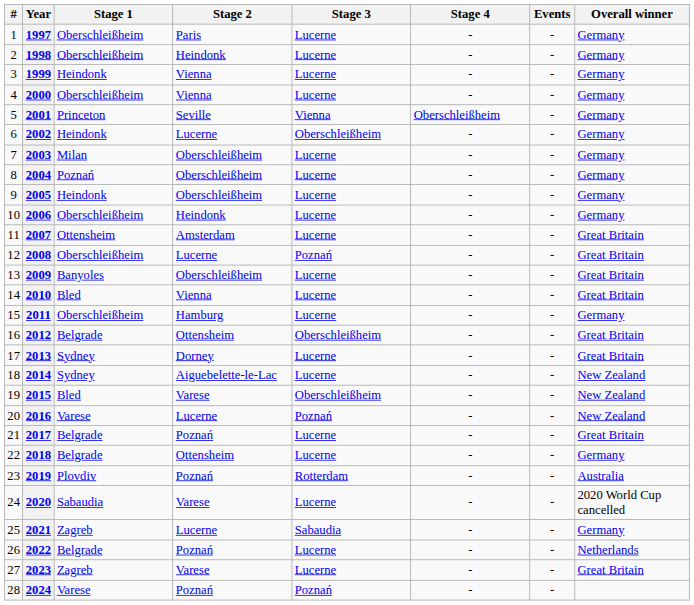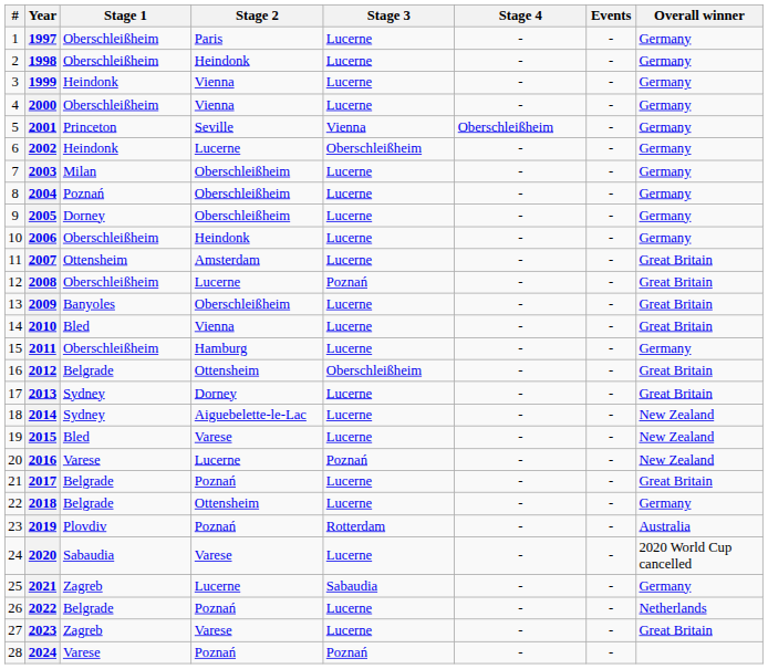 <table class="wikitable">
 <tr>
 <th>#</th>
 <th>Year</th>
 <th width=150>Stage 1</th>
 <th width=150>Stage 2</th>
 <th width=150>Stage 3</th>
 <th width=150>Stage 4</th>
 <th width=50>Events</th>
 <th width=150>Overall winner</th>
 </tr>
 <tr>
 <td align=center>1</td>
 <th><a href='#'>1997</a></th>
 <td> <a href='#'>Oberschleißheim</a></td>
 <td> <a href='#'>Paris</a></td>
 <td> <a href='#'>Lucerne</a></td>
 <td align=center>-</td>
 <td align=center>-</td>
 <td> <a href='#'>Germany</a></td>
 </tr>
 <tr>
 <td align=center>2</td>
 <th><a href='#'>1998</a></th>
 <td> <a href='#'>Oberschleißheim</a></td>
 <td> <a href='#'>Heindonk</a></td>
 <td> <a href='#'>Lucerne</a></td>
 <td align=center>-</td>
 <td align=center>-</td>
 <td> <a href='#'>Germany</a></td>
 </tr>
 <tr>
 <td align=center>3</td>
 <th><a href='#'>1999</a></th>
 <td> <a href='#'>Heindonk</a></td>
 <td> <a href='#'>Vienna</a></td>
 <td> <a href='#'>Lucerne</a></td>
 <td align=center>-</td>
 <td align=center>-</td>
 <td> <a href='#'>Germany</a></td>
 </tr>
 <tr>
 <td align=center>4</td>
 <th><a href='#'>2000</a></th>
 <td> <a href='#'>Oberschleißheim</a></td>
 <td> <a href='#'>Vienna</a></td>
 <td> <a href='#'>Lucerne</a></td>
 <td align=center>-</td>
 <td align=center>-</td>
 <td> <a href='#'>Germany</a></td>
 </tr>
 <tr>
 <td align=center>5</td>
 <th><a href='#'>2001</a></th>
 <td> <a href='#'>Princeton</a></td>
 <td> <a href='#'>Seville</a></td>
 <td> <a href='#'>Vienna</a></td>
 <td> <a href='#'>Oberschleißheim</a></td>
 <td align=center>-</td>
 <td> <a href='#'>Germany</a></td>
 </tr>
 <tr>
 <td align=center>6</td>
 <th><a href='#'>2002</a></th>
 <td> <a href='#'>Heindonk</a></td>
 <td> <a href='#'>Lucerne</a></td>
 <td> <a href='#'>Oberschleißheim</a></td>
 <td align=center>-</td>
 <td align=center>-</td>
 <td> <a href='#'>Germany</a></td>
 </tr>
 <tr>
 <td align=center>7</td>
 <th><a href='#'>2003</a></th>
 <td> <a href='#'>Milan</a></td>
 <td> <a href='#'>Oberschleißheim</a></td>
 <td> <a href='#'>Lucerne</a></td>
 <td align=center>-</td>
 <td align=center>-</td>
 <td> <a href='#'>Germany</a></td>
 </tr>
 <tr>
 <td align=center>8</td>
 <th><a href='#'>2004</a></th>
 <td> <a href='#'>Poznań</a></td>
 <td> <a href='#'>Oberschleißheim</a></td>
 <td> <a href='#'>Lucerne</a></td>
 <td align=center>-</td>
 <td align=center>-</td>
 <td> <a href='#'>Germany</a></td>
 </tr>
 <tr>
 <td align=center>9</td>
 <th><a href='#'>2005</a></th>
-<td> <a href='#'>Heindonk</a></td>
+<td> <a href='#'>Dorney</a></td>
 <td> <a href='#'>Oberschleißheim</a></td>
 <td> <a href='#'>Lucerne</a></td>
 <td align=center>-</td>
 <td align=center>-</td>
 <td> <a href='#'>Germany</a></td>
 </tr>
 <tr>
 <td align=center>10</td>
 <th><a href='#'>2006</a></th>
 <td> <a href='#'>Oberschleißheim</a></td>
 <td> <a href='#'>Heindonk</a></td>
 <td> <a href='#'>Lucerne</a></td>
 <td align=center>-</td>
 <td align=center>-</td>
 <td> <a href='#'>Germany</a></td>
 </tr>
 <tr>
 <td align=center>11</td>
 <th><a href='#'>2007</a></th>
 <td> <a href='#'>Ottensheim</a></td>
 <td> <a href='#'>Amsterdam</a></td>
 <td> <a href='#'>Lucerne</a></td>
 <td align=center>-</td>
 <td align=center>-</td>
 <td> <a href='#'>Great Britain</a></td>
 </tr>
 <tr>
 <td align=center>12</td>
 <th><a href='#'>2008</a></th>
 <td> <a href='#'>Oberschleißheim</a></td>
 <td> <a href='#'>Lucerne</a></td>
 <td> <a href='#'>Poznań</a></td>
 <td align=center>-</td>
 <td align=center>-</td>
 <td> <a href='#'>Great Britain</a></td>
 </tr>
 <tr>
 <td align=center>13</td>
 <th><a href='#'>2009</a></th>
 <td> <a href='#'>Banyoles</a></td>
 <td> <a href='#'>Oberschleißheim</a></td>
 <td> <a href='#'>Lucerne</a></td>
 <td align=center>-</td>
 <td align=center>-</td>
 <td> <a href='#'>Great Britain</a></td>
 </tr>
 <tr>
 <td align=center>14</td>
 <th><a href='#'>2010</a></th>
 <td> <a href='#'>Bled</a></td>
 <td> <a href='#'>Vienna</a></td>
 <td> <a href='#'>Lucerne</a></td>
 <td align=center>-</td>
 <td align=center>-</td>
 <td> <a href='#'>Great Britain</a></td>
 </tr>
 <tr>
 <td align=center>15</td>
 <th><a href='#'>2011</a></th>
 <td> <a href='#'>Oberschleißheim</a></td>
 <td> <a href='#'>Hamburg</a></td>
 <td> <a href='#'>Lucerne</a></td>
 <td align=center>-</td>
 <td align=center>-</td>
 <td> <a href='#'>Germany</a></td>
 </tr>
 <tr>
 <td align=center>16</td>
 <th><a href='#'>2012</a></th>
 <td> <a href='#'>Belgrade</a></td>
 <td> <a href='#'>Ottensheim</a></td>
 <td> <a href='#'>Oberschleißheim</a></td>
 <td align=center>-</td>
 <td align=center>-</td>
 <td> <a href='#'>Great Britain</a></td>
 </tr>
 <tr>
 <td align=center>17</td>
 <th><a href='#'>2013</a></th>
 <td> <a href='#'>Sydney</a></td>
 <td> <a href='#'>Dorney</a></td>
 <td> <a href='#'>Lucerne</a></td>
 <td align=center>-</td>
 <td align=center>-</td>
 <td> <a href='#'>Great Britain</a></td>
 </tr>
 <tr>
 <td align=center>18</td>
 <th><a href='#'>2014</a></th>
 <td> <a href='#'>Sydney</a></td>
 <td> <a href='#'>Aiguebelette-le-Lac</a></td>
 <td> <a href='#'>Lucerne</a></td>
 <td align=center>-</td>
 <td align=center>-</td>
 <td> <a href='#'>New Zealand</a></td>
 </tr>
 <tr>
 <td align=center>19</td>
 <th><a href='#'>2015</a></th>
 <td> <a href='#'>Bled</a></td>
 <td> <a href='#'>Varese</a></td>
-<td> <a href='#'>Oberschleißheim</a></td>
+<td> <a href='#'>Lucerne</a></td>
 <td align=center>-</td>
 <td align=center>-</td>
 <td> <a href='#'>New Zealand</a></td>
 </tr>
 <tr>
 <td align=center>20</td>
 <th><a href='#'>2016</a></th>
 <td> <a href='#'>Varese</a></td>
 <td> <a href='#'>Lucerne</a></td>
 <td> <a href='#'>Poznań</a></td>
 <td align=center>-</td>
 <td align=center>-</td>
 <td> <a href='#'>New Zealand</a></td>
 </tr>
 <tr>
 <td align=center>21</td>
 <th><a href='#'>2017</a></th>
 <td> <a href='#'>Belgrade</a></td>
 <td> <a href='#'>Poznań</a></td>
 <td> <a href='#'>Lucerne</a></td>
 <td align=center>-</td>
 <td align=center>-</td>
 <td> <a href='#'>Great Britain</a></td>
 </tr>
 <tr>
 <td align=center>22</td>
 <th><a href='#'>2018</a></th>
 <td> <a href='#'>Belgrade</a></td>
 <td> <a href='#'>Ottensheim</a></td>
 <td> <a href='#'>Lucerne</a></td>
 <td align=center>-</td>
 <td align=center>-</td>
 <td> <a href='#'>Germany</a></td>
 </tr>
 <tr>
 <td align=center>23</td>
 <th><a href='#'>2019</a></th>
 <td> <a href='#'>Plovdiv</a></td>
 <td> <a href='#'>Poznań</a></td>
 <td> <a href='#'>Rotterdam</a></td>
 <td align=center>-</td>
 <td align=center>-</td>
 <td> <a href='#'>Australia</a></td>
 </tr>
 <tr>
 <td align=center>24</td>
 <th><a href='#'>2020</a></th>
 <td> <a href='#'>Sabaudia</a></td>
 <td> <a href='#'>Varese</a></td>
 <td> <a href='#'>Lucerne</a></td>
 <td align=center>-</td>
 <td align=center>-</td>
 <td>2020 World Cup cancelled</td>
 </tr>
 <tr>
 <td align=center>25</td>
 <th><a href='#'>2021</a></th>
 <td> <a href='#'>Zagreb</a></td>
 <td> <a href='#'>Lucerne</a></td>
 <td> <a href='#'>Sabaudia</a></td>
 <td align=center>-</td>
 <td align=center>-</td>
 <td> <a href='#'>Germany</a></td>
 </tr>
 <tr>
 <td align=centre>26</td>
 <th><a href='#'>2022</a></th>
 <td> <a href='#'>Belgrade</a></td>
 <td> <a href='#'>Poznań</a></td>
 <td> <a href='#'>Lucerne</a></td>
 <td align=center>-</td>
 <td align=center>-</td>
 <td> <a href='#'>Netherlands</a></td>
 </tr>
 <tr>
 <td align=center>27</td>
 <th><a href='#'>2023</a></th>
 <td> <a href='#'>Zagreb</a></td>
 <td> <a href='#'>Varese</a></td>
 <td> <a href='#'>Lucerne</a></td>
 <td align=center>-</td>
 <td align=center>-</td>
 <td> <a href='#'>Great Britain</a></td>
 </tr>
 <tr>
 <td align=center>28</td>
 <th><a href='#'>2024</a></th>
 <td> <a href='#'>Varese</a></td>
 <td> <a href='#'>Poznań</a></td>
 <td> <a href='#'>Poznań</a></td>
 <td align=center>-</td>
 <td align=center>-</td>
 <td></td>
 </tr>
 </table>
